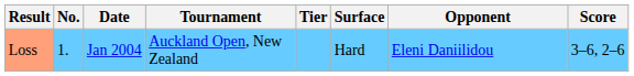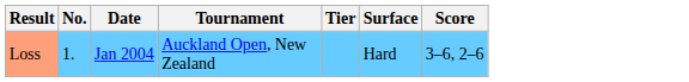 <table class="sortable wikitable">
 <tr>
 <th>Result</th>
 <th>No.</th>
 <th>Date</th>
 <th width=150>Tournament</th>
 <th>Tier</th>
 <th>Surface</th>
-<th width=180>Opponent</th>
 <th class="unsortable">Score</th>
 </tr>
 <tr bgcolor=66CCFF>
 <td bgcolor=ffa07a>Loss</td>
 <td>1.</td>
 <td><a href='#'>Jan 2004</a></td>
 <td><a href='#'>Auckland Open</a>, New Zealand</td>
 <td></td>
 <td>Hard</td>
-<td> <a href='#'>Eleni Daniilidou</a></td>
 <td>3–6, 2–6</td>
 </tr>
 </table>
